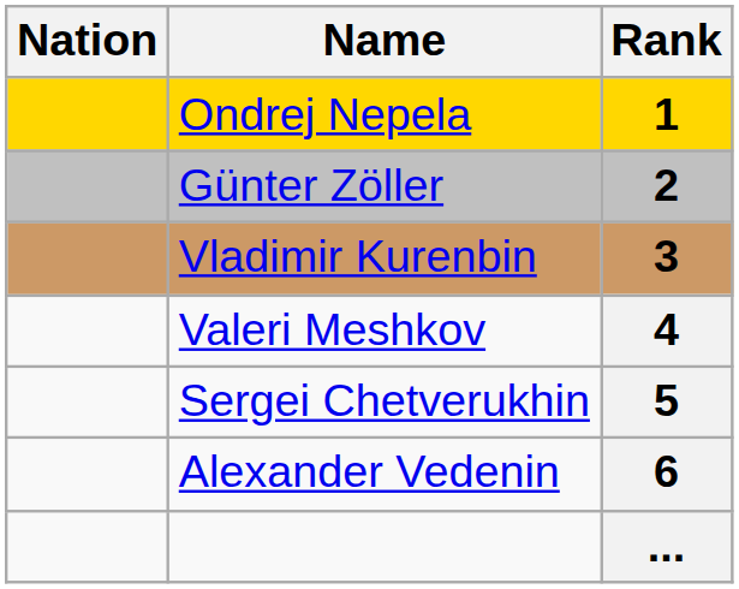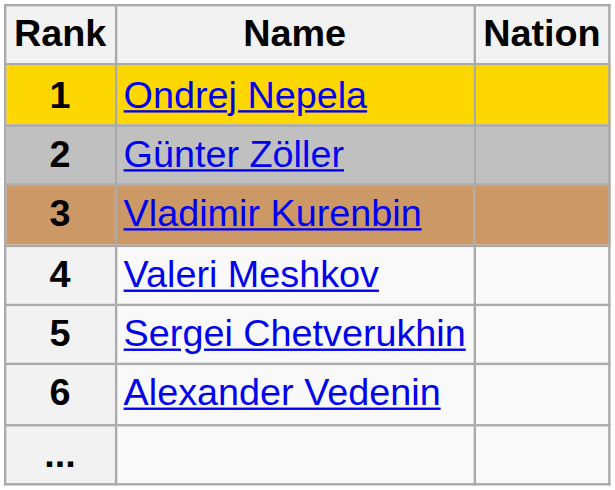 <table class="wikitable">
 <tr>
+<th>Rank</th>
+<th>Name</th>
 <th>Nation</th>
-<th>Name</th>
-<th>Rank</th>
 </tr>
 <tr bgcolor="gold">
+<td align="center"><strong>1</strong></td>
+<td><a href='#'>Ondrej Nepela</a></td>
 <td></td>
-<td><a href='#'>Ondrej Nepela</a></td>
-<td align="center"><strong>1</strong></td>
 </tr>
 <tr bgcolor="silver">
+<td align="center"><strong>2</strong></td>
+<td><a href='#'>Günter Zöller</a></td>
 <td></td>
-<td><a href='#'>Günter Zöller</a></td>
-<td align="center"><strong>2</strong></td>
 </tr>
 <tr bgcolor="cc9966">
+<td align="center"><strong>3</strong></td>
+<td><a href='#'>Vladimir Kurenbin</a></td>
 <td></td>
-<td><a href='#'>Vladimir Kurenbin</a></td>
-<td align="center"><strong>3</strong></td>
 </tr>
 <tr>
+<th>4</th>
+<td><a href='#'>Valeri Meshkov</a></td>
 <td></td>
-<td><a href='#'>Valeri Meshkov</a></td>
-<th>4</th>
 </tr>
 <tr>
+<th>5</th>
+<td><a href='#'>Sergei Chetverukhin</a></td>
 <td></td>
-<td><a href='#'>Sergei Chetverukhin</a></td>
-<th>5</th>
 </tr>
 <tr>
+<th>6</th>
+<td><a href='#'>Alexander Vedenin</a></td>
 <td></td>
-<td><a href='#'>Alexander Vedenin</a></td>
-<th>6</th>
 </tr>
 <tr>
+<th>...</th>
 <td></td>
 <td></td>
-<th>...</th>
 </tr>
 </table>
